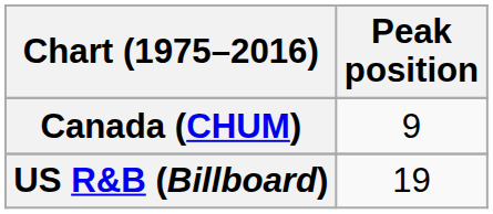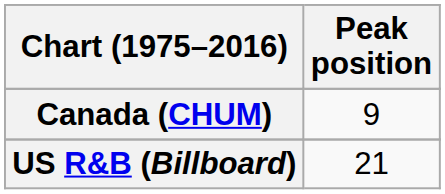 <table class="wikitable sortable plainrowheaders" style="text-align:center;">
 <tr>
 <th scope="col">Chart (1975–2016)</th>
 <th scope="col">Peak<br>position</th>
 </tr>
 <tr>
 </tr>
 <tr>
 </tr>
 <tr>
 <th scope="row">Canada (<a href='#'>CHUM</a>)</th>
 <td style="text-align:center;">9</td>
 </tr>
 <tr>
 </tr>
 <tr>
 </tr>
 <tr>
 </tr>
 <tr>
 </tr>
 <tr>
 </tr>
 <tr>
 </tr>
 <tr>
 </tr>
 <tr>
 </tr>
 <tr>
 </tr>
 <tr>
 <th scope="row">US <a href='#'>R&B</a> (<em>Billboard</em>)</th>
-<td style="text-align:center;">19</td>
+<td style="text-align:center;">21</td>
 </tr>
 </table>
